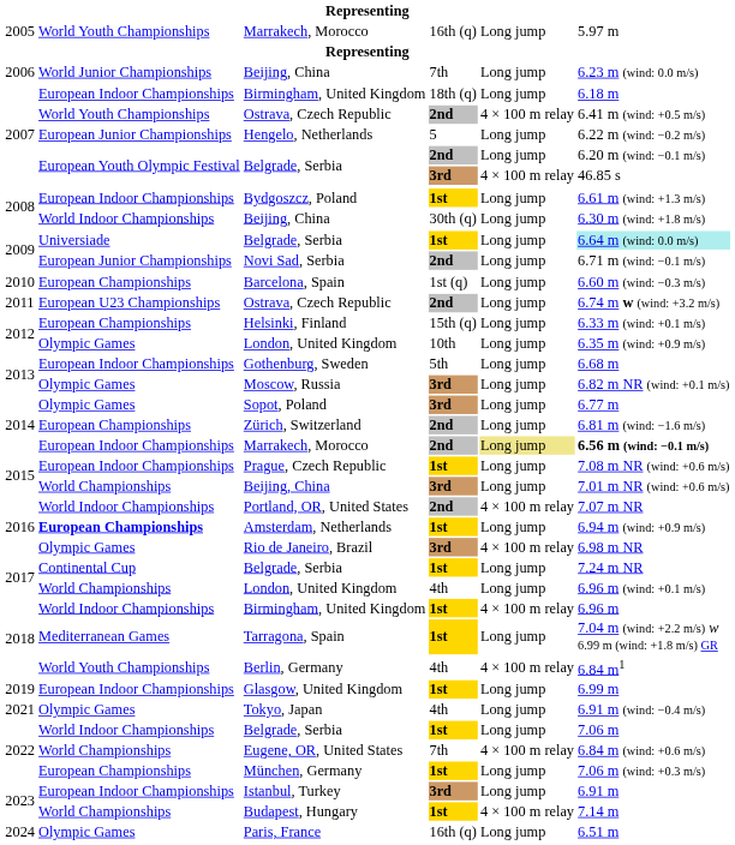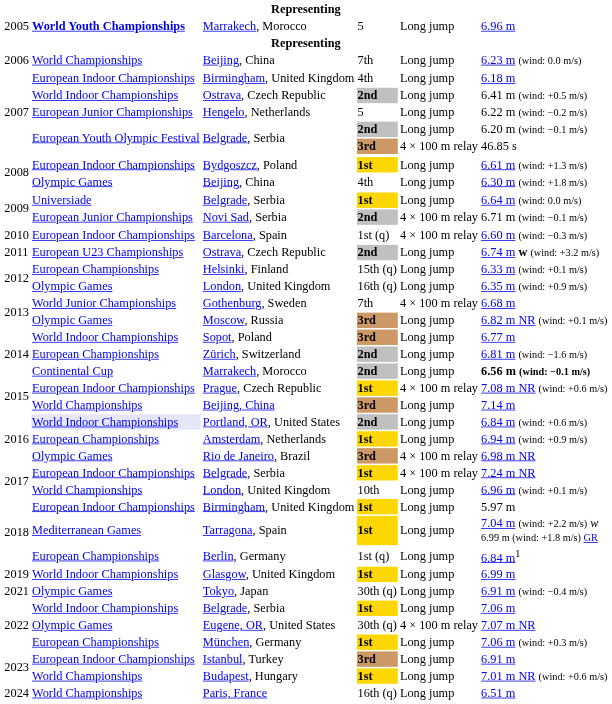 <table>
 <tr>
 <th colspan=6>Representing </th>
 </tr>
 <tr>
 <td>2005</td>
-<td><a href='#'>World Youth Championships</a></td>
+<td><strong><a href='#'>World Youth Championships</a></strong></td>
 <td><a href='#'>Marrakech</a>, Morocco</td>
-<td>16th (q)</td>
+<td>5</td>
 <td>Long jump</td>
-<td>5.97 m</td>
+<td><a href='#'>6.96 m</a></td>
 </tr>
 <tr>
 <th colspan=6>Representing </th>
 </tr>
 <tr>
 <td>2006</td>
-<td><a href='#'>World Junior Championships</a></td>
+<td><a href='#'>World Championships</a></td>
 <td><a href='#'>Beijing</a>, China</td>
 <td>7th</td>
 <td>Long jump</td>
 <td><a href='#'>6.23 m</a>  <small>(wind: 0.0 m/s)</small></td>
 </tr>
 <tr>
 <td rowspan=6>2007</td>
 </tr>
 <tr>
 <td><a href='#'>European Indoor Championships</a></td>
 <td><a href='#'>Birmingham</a>, United Kingdom</td>
-<td>18th (q)</td>
+<td>4th</td>
 <td>Long jump</td>
 <td><a href='#'>6.18 m</a></td>
 </tr>
 <tr>
-<td><a href='#'>World Youth Championships</a></td>
+<td><a href='#'>World Indoor Championships</a></td>
 <td><a href='#'>Ostrava</a>, Czech Republic</td>
 <td bgcolor=silver><strong>2nd</strong></td>
-<td>4 × 100 m relay</td>
+<td>Long jump</td>
 <td>6.41 m <small>(wind: +0.5 m/s)</small></td>
 </tr>
 <tr>
 <td><a href='#'>European Junior Championships</a></td>
 <td><a href='#'>Hengelo</a>, Netherlands</td>
 <td>5</td>
 <td>Long jump</td>
 <td>6.22 m <small>(wind: −0.2 m/s)</small></td>
 </tr>
 <tr>
 <td rowspan=2><a href='#'>European Youth Olympic Festival</a></td>
 <td rowspan=2><a href='#'>Belgrade</a>, Serbia</td>
 <td bgcolor=silver><strong>2nd</strong></td>
 <td>Long jump</td>
 <td>6.20 m <small>(wind: −0.1 m/s)</small></td>
 </tr>
 <tr>
 <td bgcolor=cc9966><strong>3rd</strong></td>
 <td>4 × 100 m relay</td>
 <td>46.85 s</td>
 </tr>
 <tr>
 <td rowspan=3>2008</td>
 </tr>
 <tr>
 <td><a href='#'>European Indoor Championships</a></td>
 <td><a href='#'>Bydgoszcz</a>, Poland</td>
 <td bgcolor=gold><strong>1st</strong></td>
 <td>Long jump</td>
 <td><a href='#'>6.61 m</a>  <small>(wind: +1.3 m/s)</small></td>
 </tr>
 <tr>
-<td><a href='#'>World Indoor Championships</a></td>
+<td><a href='#'>Olympic Games</a></td>
 <td><a href='#'>Beijing</a>, China</td>
-<td>30th (q)</td>
+<td>4th</td>
 <td>Long jump</td>
 <td><a href='#'>6.30 m</a> <small>(wind: +1.8 m/s)</small></td>
 </tr>
 <tr>
 <td rowspan=3>2009</td>
 </tr>
 <tr>
 <td><a href='#'>Universiade</a></td>
 <td><a href='#'>Belgrade</a>, Serbia</td>
 <td bgcolor=gold><strong>1st</strong></td>
 <td>Long jump</td>
-<td style="background: paleturquoise;"><a href='#'>6.64 m</a> <small>(wind: 0.0 m/s)</small></td>
+<td><a href='#'>6.64 m</a> <small>(wind: 0.0 m/s)</small></td>
 </tr>
 <tr>
 <td><a href='#'>European Junior Championships</a></td>
 <td><a href='#'>Novi Sad</a>, Serbia</td>
 <td bgcolor=silver><strong>2nd</strong></td>
-<td>Long jump</td>
+<td>4 × 100 m relay</td>
 <td>6.71 m <small>(wind: −0.1 m/s)</small>  </td>
 </tr>
 <tr>
 <td rowspan=2>2010</td>
 </tr>
 <tr>
-<td><a href='#'>European Championships</a></td>
+<td><a href='#'>European Indoor Championships</a></td>
 <td><a href='#'>Barcelona</a>, Spain</td>
 <td>1st (q)</td>
-<td>Long jump</td>
+<td>4 × 100 m relay</td>
 <td><a href='#'>6.60 m</a> <small>(wind: −0.3 m/s)</small></td>
 </tr>
 <tr>
 <td>2011</td>
 <td><a href='#'>European U23 Championships</a></td>
 <td><a href='#'>Ostrava</a>, Czech Republic</td>
 <td bgcolor=silver><strong>2nd</strong></td>
 <td>Long jump</td>
 <td><a href='#'>6.74 m</a> <strong>w</strong> <small>(wind: +3.2 m/s)</small></td>
 </tr>
 <tr>
 <td rowspan=2>2012</td>
 <td><a href='#'>European Championships</a></td>
 <td><a href='#'>Helsinki</a>, Finland</td>
 <td>15th (q)</td>
 <td>Long jump</td>
 <td><a href='#'>6.33 m</a> <small>(wind: +0.1 m/s)</small></td>
 </tr>
 <tr>
 <td><a href='#'>Olympic Games</a></td>
 <td><a href='#'>London</a>, United Kingdom</td>
-<td>10th</td>
+<td>16th (q)</td>
 <td>Long jump</td>
 <td><a href='#'>6.35 m</a> <small>(wind: +0.9 m/s)</small></td>
 </tr>
 <tr>
 <td rowspan=2>2013</td>
-<td><a href='#'>European Indoor Championships</a></td>
+<td><a href='#'>World Junior Championships</a></td>
 <td><a href='#'>Gothenburg</a>, Sweden</td>
-<td>5th</td>
-<td>Long jump</td>
+<td>7th</td>
+<td>4 × 100 m relay</td>
 <td><a href='#'>6.68 m</a></td>
 </tr>
 <tr>
 <td><a href='#'>Olympic Games</a></td>
 <td><a href='#'>Moscow</a>, Russia</td>
 <td bgcolor=cc9966><strong>3rd</strong></td>
 <td>Long jump</td>
 <td><a href='#'>6.82 m NR</a> <small>(wind: +0.1 m/s)</small></td>
 </tr>
 <tr>
 <td rowspan=3>2014</td>
-<td><a href='#'>Olympic Games</a></td>
+<td><a href='#'>World Indoor Championships</a></td>
 <td><a href='#'>Sopot</a>, Poland</td>
 <td bgcolor=cc9966><strong>3rd</strong></td>
 <td>Long jump</td>
 <td><a href='#'>6.77 m</a></td>
 </tr>
 <tr>
 <td><a href='#'>European Championships</a></td>
 <td><a href='#'>Zürich</a>, Switzerland</td>
 <td bgcolor=silver><strong>2nd</strong></td>
 <td>Long jump</td>
 <td><a href='#'>6.81 m</a> <small>(wind: −1.6 m/s)</small></td>
 </tr>
 <tr>
-<td><a href='#'>European Indoor Championships</a></td>
+<td><a href='#'>Continental Cup</a></td>
 <td><a href='#'>Marrakech</a>, Morocco</td>
 <td bgcolor=silver><strong>2nd</strong></td>
-<td style="background: khaki;">Long jump</td>
+<td>Long jump</td>
 <td><strong>6.56 m <small>(wind: −0.1 m/s)</small></strong></td>
 </tr>
 <tr>
 <td rowspan=2>2015</td>
 <td><a href='#'>European Indoor Championships</a></td>
 <td><a href='#'>Prague</a>, Czech Republic</td>
 <td bgcolor=gold><strong>1st</strong></td>
-<td>Long jump</td>
+<td>4 × 100 m relay</td>
 <td><a href='#'>7.08 m NR</a> <small>(wind: +0.6 m/s)</small></td>
 </tr>
 <tr>
 <td><a href='#'>World Championships</a></td>
 <td><a href='#'>Beijing, China</a></td>
 <td bgcolor=cc9966><strong>3rd</strong></td>
 <td>Long jump</td>
-<td><a href='#'>7.01 m NR</a> <small>(wind: +0.6 m/s)</small></td>
+<td><a href='#'>7.14 m</a></td>
 </tr>
 <tr>
 <td rowspan=3>2016</td>
-<td><a href='#'>World Indoor Championships</a></td>
+<td style="background: lavender;"><a href='#'>World Indoor Championships</a></td>
 <td><a href='#'>Portland, OR</a>, United States</td>
 <td bgcolor=silver><strong>2nd</strong></td>
-<td>4 × 100 m relay</td>
-<td><a href='#'>7.07 m NR</a></td>
+<td>Long jump</td>
+<td><a href='#'>6.84 m</a> <small>(wind: +0.6 m/s)</small></td>
 </tr>
 <tr>
-<td><strong><a href='#'>European Championships</a></strong></td>
+<td><a href='#'>European Championships</a></td>
 <td><a href='#'>Amsterdam</a>, Netherlands</td>
 <td bgcolor=gold><strong>1st</strong></td>
 <td>Long jump</td>
 <td><a href='#'>6.94 m</a> <small>(wind: +0.9 m/s)</small></td>
 </tr>
 <tr>
 <td><a href='#'>Olympic Games</a></td>
 <td><a href='#'>Rio de Janeiro</a>, Brazil</td>
 <td bgcolor=cc9966><strong>3rd</strong></td>
 <td>4 × 100 m relay</td>
 <td><a href='#'>6.98 m NR</a></td>
 </tr>
 <tr>
 <td rowspan=2>2017</td>
-<td><a href='#'>Continental Cup</a></td>
+<td><a href='#'>European Indoor Championships</a></td>
 <td><a href='#'>Belgrade</a>, Serbia</td>
 <td bgcolor=gold><strong>1st</strong></td>
-<td>Long jump</td>
+<td>4 × 100 m relay</td>
 <td><a href='#'>7.24 m NR</a></td>
 </tr>
 <tr>
 <td><a href='#'>World Championships</a></td>
 <td><a href='#'>London</a>, United Kingdom</td>
-<td>4th</td>
+<td>10th</td>
 <td>Long jump</td>
 <td><a href='#'>6.96 m</a> <small>(wind: +0.1 m/s)</small></td>
 </tr>
 <tr>
 <td rowspan=3>2018</td>
-<td><a href='#'>World Indoor Championships</a></td>
+<td><a href='#'>European Indoor Championships</a></td>
 <td><a href='#'>Birmingham</a>, United Kingdom</td>
 <td bgcolor=gold><strong>1st</strong></td>
-<td>4 × 100 m relay</td>
-<td><a href='#'>6.96 m</a></td>
+<td>Long jump</td>
+<td>5.97 m</td>
 </tr>
 <tr>
 <td><a href='#'>Mediterranean Games</a></td>
 <td><a href='#'>Tarragona</a>, Spain</td>
 <td bgcolor=gold><strong>1st</strong></td>
 <td>Long jump</td>
 <td><a href='#'>7.04 m</a>  <small>(wind: +2.2 m/s)</small> <em>w</em><br><small> 6.99 m (wind: +1.8 m/s) <a href='#'>GR</a></small></td>
 </tr>
 <tr>
-<td><a href='#'>World Youth Championships</a></td>
+<td><a href='#'>European Championships</a></td>
 <td><a href='#'>Berlin</a>, Germany</td>
-<td>4th</td>
-<td>4 × 100 m relay</td>
+<td>1st (q)</td>
+<td>Long jump</td>
 <td><a href='#'>6.84 m</a><sup>1</sup></td>
 </tr>
 <tr>
 <td>2019</td>
-<td><a href='#'>European Indoor Championships</a></td>
+<td><a href='#'>World Indoor Championships</a></td>
 <td><a href='#'>Glasgow</a>, United Kingdom</td>
 <td bgcolor=gold><strong>1st</strong></td>
 <td>Long jump</td>
 <td><a href='#'>6.99 m</a></td>
 </tr>
 <tr>
 <td>2021</td>
 <td><a href='#'>Olympic Games</a></td>
 <td><a href='#'>Tokyo</a>, Japan</td>
-<td>4th</td>
+<td>30th (q)</td>
 <td>Long jump</td>
 <td><a href='#'>6.91 m</a> <small>(wind: −0.4 m/s)</small></td>
 </tr>
 <tr>
 <td rowspan=3>2022</td>
 <td><a href='#'>World Indoor Championships</a></td>
 <td><a href='#'>Belgrade</a>, Serbia</td>
 <td bgcolor=gold><strong>1st</strong></td>
 <td>Long jump</td>
 <td><a href='#'>7.06 m</a></td>
 </tr>
 <tr>
-<td><a href='#'>World Championships</a></td>
+<td><a href='#'>Olympic Games</a></td>
 <td><a href='#'>Eugene, OR</a>, United States</td>
-<td>7th</td>
+<td>30th (q)</td>
 <td>4 × 100 m relay</td>
-<td><a href='#'>6.84 m</a> <small>(wind: +0.6 m/s)</small></td>
+<td><a href='#'>7.07 m NR</a></td>
 </tr>
 <tr>
 <td><a href='#'>European Championships</a></td>
 <td><a href='#'>München</a>, Germany</td>
 <td bgcolor=gold><strong>1st</strong></td>
 <td>Long jump</td>
 <td><a href='#'>7.06 m</a> <small>(wind: +0.3 m/s)</small></td>
 </tr>
 <tr>
 <td rowspan=2>2023</td>
 <td><a href='#'>European Indoor Championships</a></td>
 <td><a href='#'>Istanbul</a>, Turkey</td>
 <td bgcolor=cc9966><strong>3rd</strong></td>
 <td>Long jump</td>
 <td><a href='#'>6.91 m</a></td>
 </tr>
 <tr>
 <td><a href='#'>World Championships</a></td>
 <td><a href='#'>Budapest</a>, Hungary</td>
 <td bgcolor=gold><strong>1st</strong></td>
-<td>4 × 100 m relay</td>
-<td><a href='#'>7.14 m</a></td>
+<td>Long jump</td>
+<td><a href='#'>7.01 m NR</a> <small>(wind: +0.6 m/s)</small></td>
 </tr>
 <tr>
 <td>2024</td>
-<td><a href='#'>Olympic Games</a></td>
+<td><a href='#'>World Championships</a></td>
 <td><a href='#'>Paris, France</a></td>
 <td>16th (q)</td>
 <td>Long jump</td>
 <td><a href='#'>6.51 m</a></td>
 </tr>
 </table>
